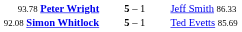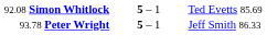 <table style="text-align:center">
 <tr>
 <th width=223></th>
 <th width=100></th>
 <th width=223></th>
 </tr>
 <tr>
+<td align=right><small><span>92.08</span></small> <strong><a href='#'>Simon Whitlock</a></strong>  <small></small></td>
+<td><strong>5</strong> – 1</td>
+<td align=left> <a href='#'>Ted Evetts</a> <small><span>85.69</span></small><small></small></td>
+</tr>
+<tr>
 <td align=right><small><span>93.78</span></small> <strong><a href='#'>Peter Wright</a></strong>  <small></small></td>
 <td><strong>5</strong> – 1</td>
 <td align=left> <a href='#'>Jeff Smith</a> <small><span>86.33</span></small><small></small></td>
 </tr>
-<tr>
-<td align=right><small><span>92.08</span></small> <strong><a href='#'>Simon Whitlock</a></strong>  <small></small></td>
-<td><strong>5</strong> – 1</td>
-<td align=left> <a href='#'>Ted Evetts</a> <small><span>85.69</span></small><small></small></td>
-</tr>
 </table>
